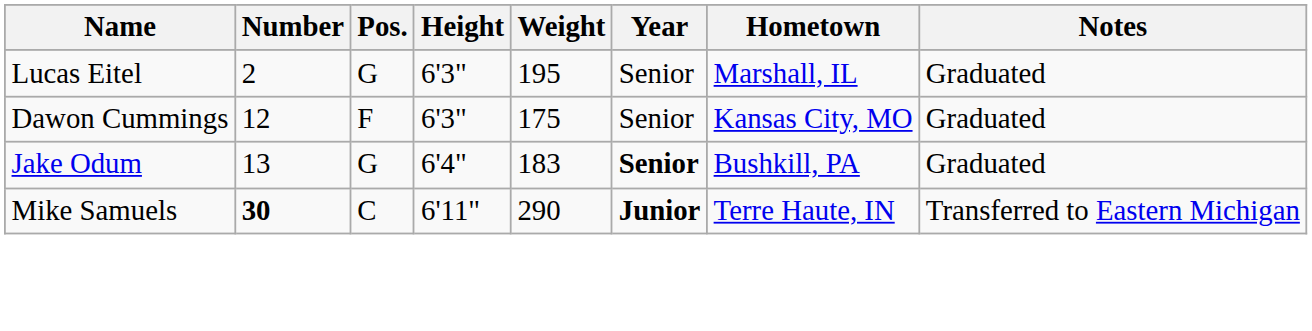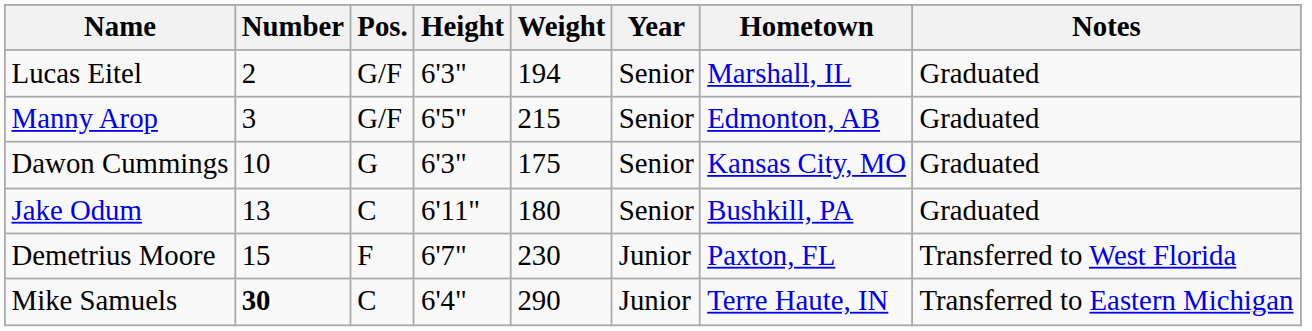 <table class="wikitable sortable">
 <tr>
 <th>Name</th>
 <th>Number</th>
 <th>Pos.</th>
 <th>Height</th>
 <th>Weight</th>
 <th>Year</th>
 <th>Hometown</th>
 <th class="unsortable">Notes</th>
 </tr>
 <tr>
 <td>Lucas Eitel</td>
 <td>2</td>
-<td>G</td>
+<td>G/F</td>
 <td>6'3"</td>
-<td>195</td>
+<td>194</td>
 <td>Senior</td>
 <td><a href='#'>Marshall, IL</a></td>
 <td>Graduated</td>
 </tr>
 <tr>
+<td><a href='#'>Manny Arop</a></td>
+<td>3</td>
+<td>G/F</td>
+<td>6'5"</td>
+<td>215</td>
+<td>Senior</td>
+<td><a href='#'>Edmonton, AB</a></td>
+<td>Graduated</td>
+</tr>
+<tr>
 <td>Dawon Cummings</td>
-<td>12</td>
-<td>F</td>
+<td>10</td>
+<td>G</td>
 <td>6'3"</td>
 <td>175</td>
 <td>Senior</td>
 <td><a href='#'>Kansas City, MO</a></td>
 <td>Graduated</td>
 </tr>
 <tr>
 <td><a href='#'>Jake Odum</a></td>
 <td>13</td>
-<td>G</td>
-<td>6'4"</td>
-<td>183</td>
-<td><strong>Senior</strong></td>
+<td>C</td>
+<td>6'11"</td>
+<td>180</td>
+<td>Senior</td>
 <td><a href='#'>Bushkill, PA</a></td>
 <td>Graduated</td>
+</tr>
+<tr>
+<td>Demetrius Moore</td>
+<td>15</td>
+<td>F</td>
+<td>6'7"</td>
+<td>230</td>
+<td>Junior</td>
+<td><a href='#'>Paxton, FL</a></td>
+<td>Transferred to <a href='#'>West Florida</a></td>
 </tr>
 <tr>
 <td>Mike Samuels</td>
 <td><strong>30</strong></td>
 <td>C</td>
-<td>6'11"</td>
+<td>6'4"</td>
 <td>290</td>
-<td><strong>Junior</strong></td>
+<td>Junior</td>
 <td><a href='#'>Terre Haute, IN</a></td>
 <td>Transferred to <a href='#'>Eastern Michigan</a></td>
 </tr>
 </table>
